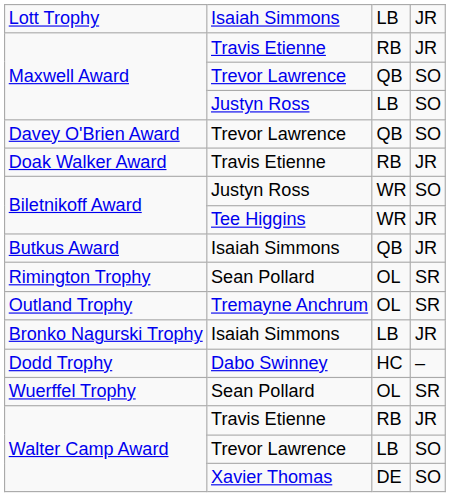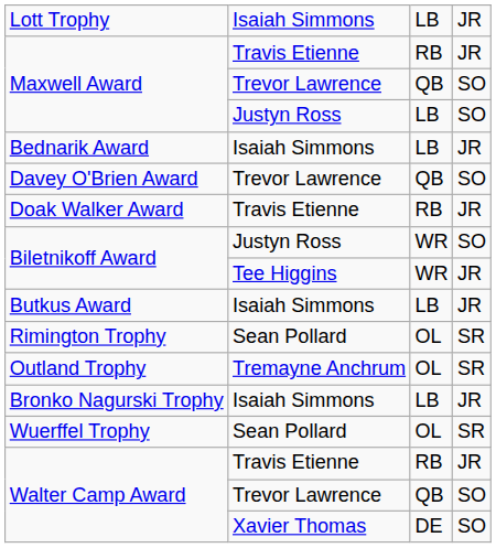 <table class="wikitable">
 <tr>
 <td><a href='#'>Lott Trophy</a></td>
 <td><a href='#'>Isaiah Simmons</a></td>
 <td>LB</td>
 <td>JR</td>
 </tr>
 <tr>
 <td rowspan=3><a href='#'>Maxwell Award</a></td>
 <td><a href='#'>Travis Etienne</a></td>
 <td>RB</td>
 <td>JR</td>
 </tr>
 <tr>
 <td><a href='#'>Trevor Lawrence</a></td>
 <td>QB</td>
 <td>SO</td>
 </tr>
 <tr>
 <td><a href='#'>Justyn Ross</a></td>
 <td>LB</td>
 <td>SO</td>
+</tr>
+<tr>
+<td><a href='#'>Bednarik Award</a></td>
+<td>Isaiah Simmons</td>
+<td>LB</td>
+<td>JR</td>
 </tr>
 <tr>
 <td><a href='#'>Davey O'Brien Award</a></td>
 <td>Trevor Lawrence</td>
 <td>QB</td>
 <td>SO</td>
 </tr>
 <tr>
 <td><a href='#'>Doak Walker Award</a></td>
 <td>Travis Etienne</td>
 <td>RB</td>
 <td>JR</td>
 </tr>
 <tr>
 <td rowspan=2><a href='#'>Biletnikoff Award</a></td>
 <td>Justyn Ross</td>
 <td>WR</td>
 <td>SO</td>
 </tr>
 <tr>
 <td><a href='#'>Tee Higgins</a></td>
 <td>WR</td>
 <td>JR</td>
 </tr>
 <tr>
 <td><a href='#'>Butkus Award</a></td>
 <td>Isaiah Simmons</td>
-<td>QB</td>
+<td>LB</td>
 <td>JR</td>
 </tr>
 <tr>
 <td><a href='#'>Rimington Trophy</a></td>
 <td>Sean Pollard</td>
 <td>OL</td>
 <td>SR</td>
 </tr>
 <tr>
 <td><a href='#'>Outland Trophy</a></td>
 <td><a href='#'>Tremayne Anchrum</a></td>
 <td>OL</td>
 <td>SR</td>
 </tr>
 <tr>
 <td><a href='#'>Bronko Nagurski Trophy</a></td>
 <td>Isaiah Simmons</td>
 <td>LB</td>
 <td>JR</td>
 </tr>
 <tr>
-<td><a href='#'>Dodd Trophy</a></td>
-<td><a href='#'>Dabo Swinney</a></td>
-<td>HC</td>
-<td>–</td>
-</tr>
-<tr>
 <td><a href='#'>Wuerffel Trophy</a></td>
 <td>Sean Pollard</td>
 <td>OL</td>
 <td>SR</td>
 </tr>
 <tr>
 <td rowspan=3><a href='#'>Walter Camp Award</a></td>
 <td>Travis Etienne</td>
 <td>RB</td>
 <td>JR</td>
 </tr>
 <tr>
 <td>Trevor Lawrence</td>
-<td>LB</td>
+<td>QB</td>
 <td>SO</td>
 </tr>
 <tr>
 <td><a href='#'>Xavier Thomas</a></td>
 <td>DE</td>
 <td>SO</td>
 </tr>
 </table>
